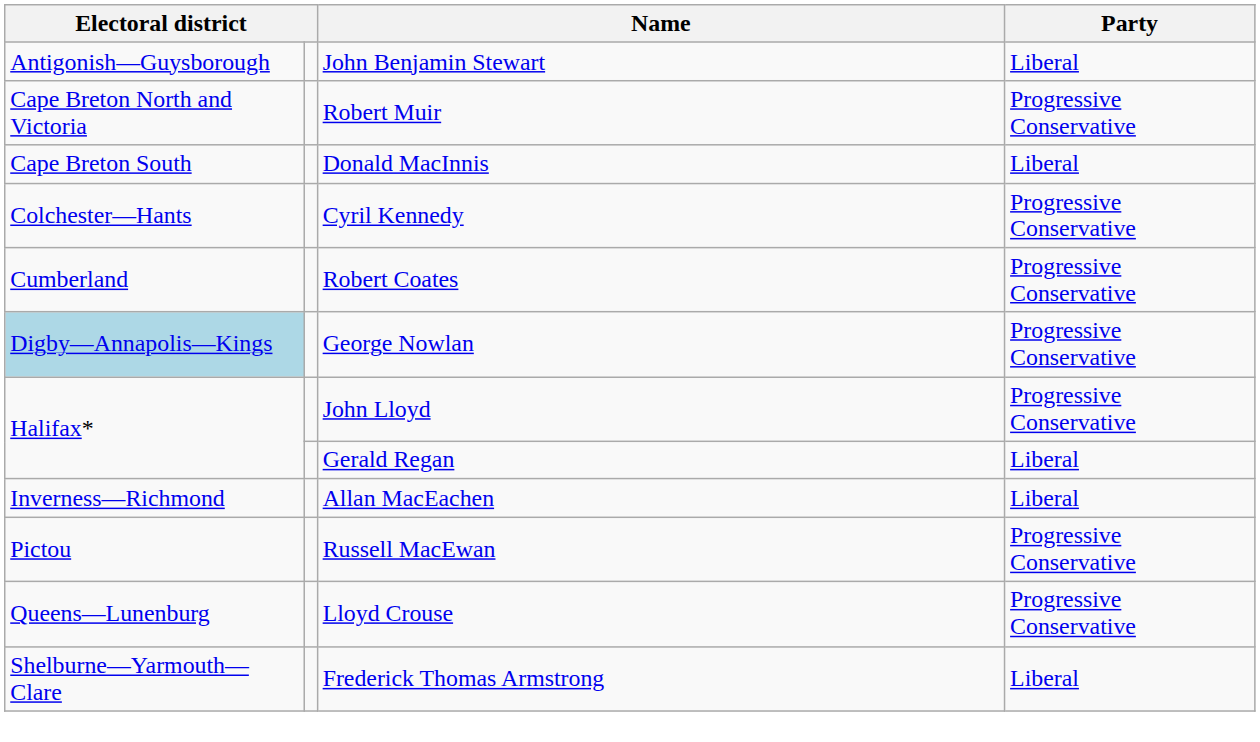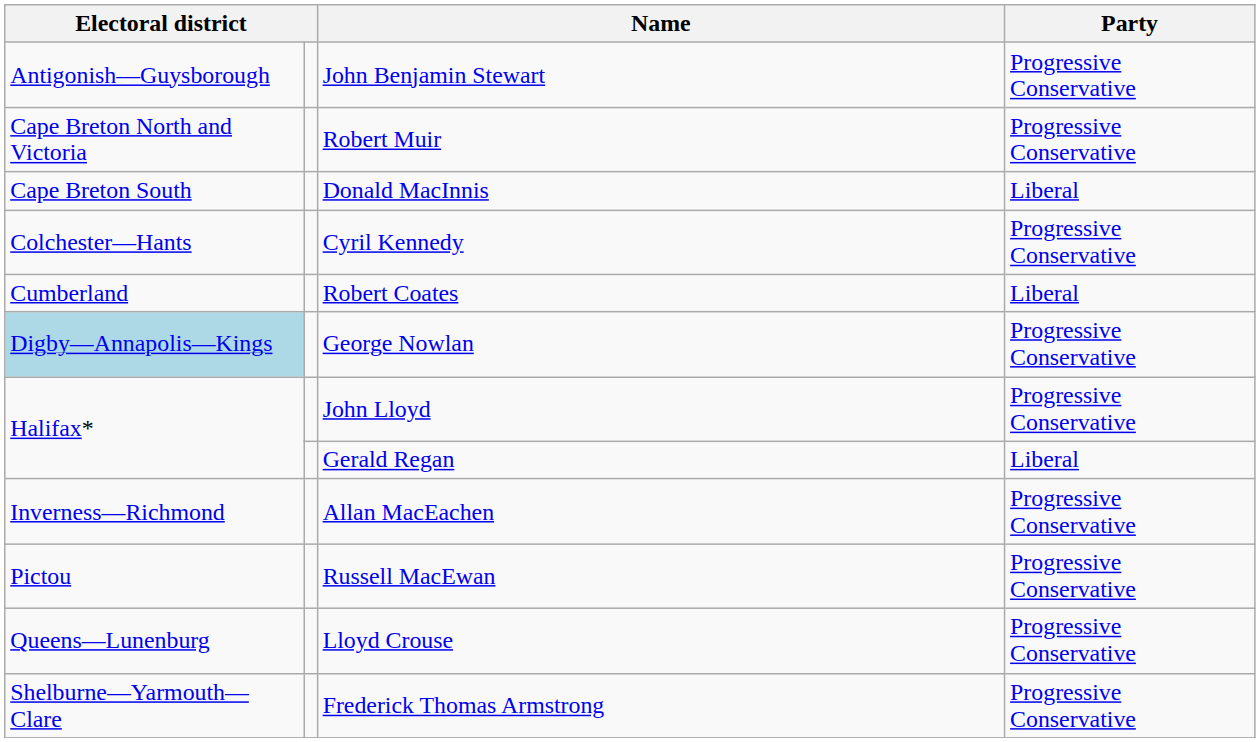 <table class="wikitable" width=95%>
 <tr>
 <th colspan=2 width=25%>Electoral district</th>
 <th>Name</th>
 <th width=20%>Party</th>
 </tr>
 <tr>
 <td width=24%><a href='#'>Antigonish—Guysborough</a></td>
 <td></td>
 <td><a href='#'>John Benjamin Stewart</a></td>
-<td><a href='#'>Liberal</a></td>
+<td><a href='#'>Progressive Conservative</a></td>
 </tr>
 <tr>
 <td><a href='#'>Cape Breton North and Victoria</a></td>
 <td></td>
 <td><a href='#'>Robert Muir</a></td>
 <td><a href='#'>Progressive Conservative</a></td>
 </tr>
 <tr>
 <td><a href='#'>Cape Breton South</a></td>
 <td></td>
 <td><a href='#'>Donald MacInnis</a></td>
 <td><a href='#'>Liberal</a></td>
 </tr>
 <tr>
 <td><a href='#'>Colchester—Hants</a></td>
 <td></td>
 <td><a href='#'>Cyril Kennedy</a></td>
 <td><a href='#'>Progressive Conservative</a></td>
 </tr>
 <tr>
 <td><a href='#'>Cumberland</a></td>
 <td></td>
 <td><a href='#'>Robert Coates</a></td>
-<td><a href='#'>Progressive Conservative</a></td>
+<td><a href='#'>Liberal</a></td>
 </tr>
 <tr>
 <td style="background: lightblue;"><a href='#'>Digby—Annapolis—Kings</a></td>
 <td></td>
 <td><a href='#'>George Nowlan</a></td>
 <td><a href='#'>Progressive Conservative</a></td>
 </tr>
 <tr>
 <td rowspan=2><a href='#'>Halifax</a>*</td>
 <td></td>
 <td><a href='#'>John Lloyd</a></td>
 <td><a href='#'>Progressive Conservative</a></td>
 </tr>
 <tr>
 <td></td>
 <td><a href='#'>Gerald Regan</a></td>
 <td><a href='#'>Liberal</a></td>
 </tr>
 <tr>
 <td><a href='#'>Inverness—Richmond</a></td>
 <td></td>
 <td><a href='#'>Allan MacEachen</a></td>
-<td><a href='#'>Liberal</a></td>
+<td><a href='#'>Progressive Conservative</a></td>
 </tr>
 <tr>
 <td><a href='#'>Pictou</a></td>
 <td></td>
 <td><a href='#'>Russell MacEwan</a></td>
 <td><a href='#'>Progressive Conservative</a></td>
 </tr>
 <tr>
 <td><a href='#'>Queens—Lunenburg</a></td>
 <td></td>
 <td><a href='#'>Lloyd Crouse</a></td>
 <td><a href='#'>Progressive Conservative</a></td>
 </tr>
 <tr>
 <td><a href='#'>Shelburne—Yarmouth—Clare</a></td>
 <td></td>
 <td><a href='#'>Frederick Thomas Armstrong</a></td>
-<td><a href='#'>Liberal</a></td>
+<td><a href='#'>Progressive Conservative</a></td>
 </tr>
 </table>
